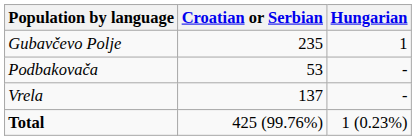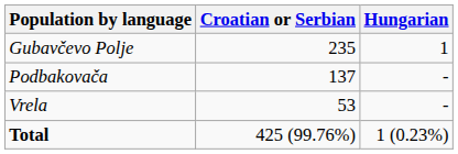 <table class="wikitable sortable">
 <tr>
 <th>Population by language</th>
 <th><a href='#'>Croatian</a> or <a href='#'>Serbian</a></th>
 <th><a href='#'>Hungarian</a></th>
 </tr>
 <tr>
 <td><em>Gubavčevo Polje</em></td>
 <td align="right">235</td>
 <td align="right">1</td>
 </tr>
 <tr>
 <td><em>Podbakovača</em></td>
-<td align="right">53</td>
+<td align="right">137</td>
 <td align="right">-</td>
 </tr>
 <tr>
 <td><em>Vrela</em></td>
-<td align="right">137</td>
+<td align="right">53</td>
 <td align="right">-</td>
 </tr>
 <tr>
 <td><strong>Total</strong></td>
 <td align="right">425 (99.76%)</td>
 <td align="right">1 (0.23%)</td>
 </tr>
 </table>
